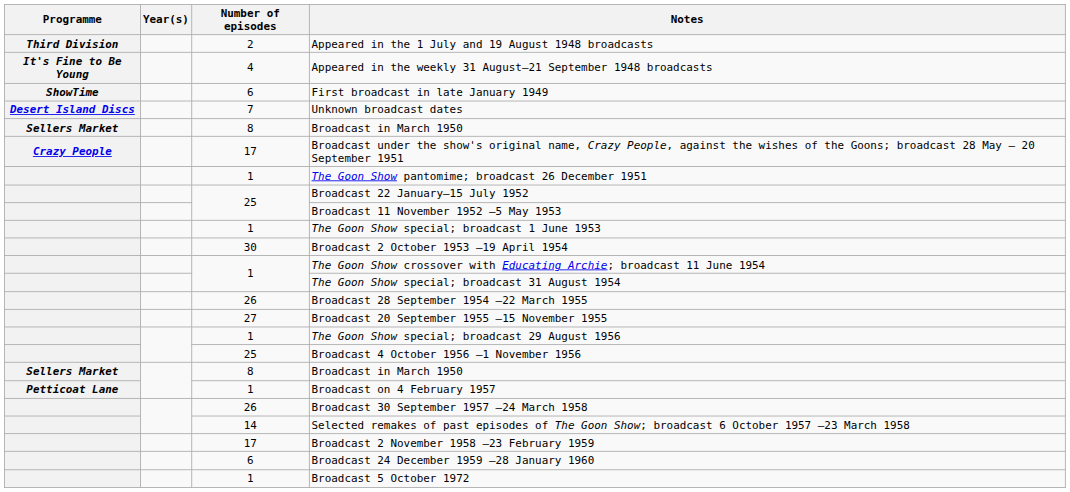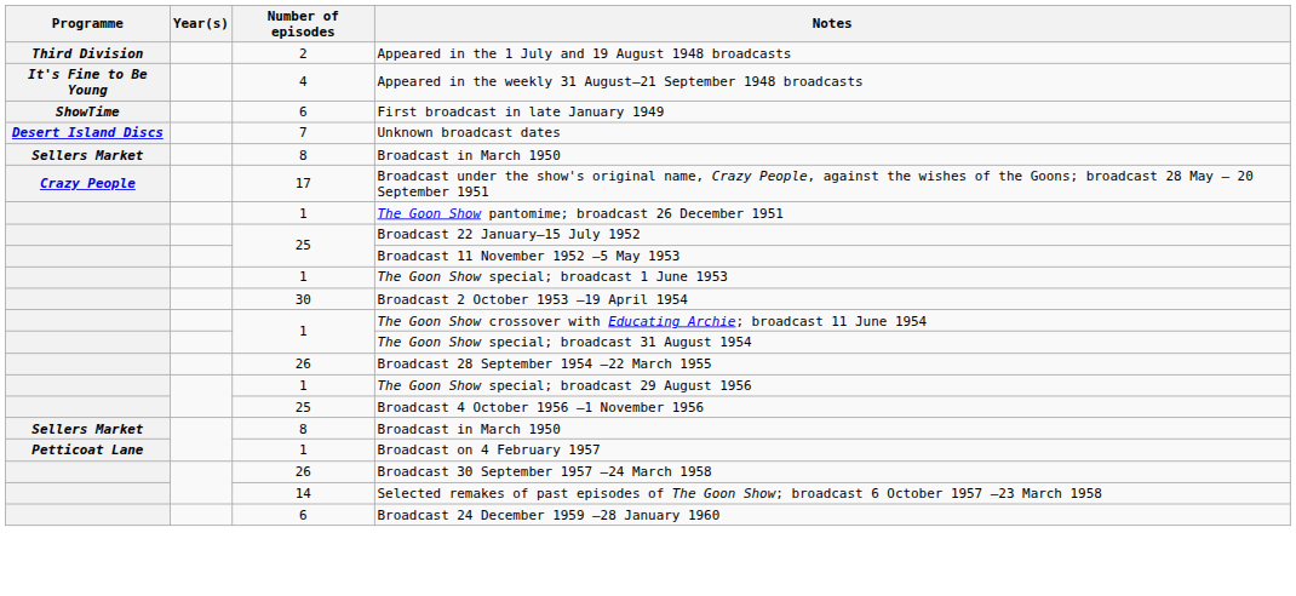 <table class="wikitable plainrowheaders sortable" style="margin-right: 0;">
 <tr>
 <th scope="col">Programme</th>
 <th scope="col">Year(s)</th>
 <th scope="col">Number of episodes</th>
 <th scope="col" class="unsortable">Notes</th>
 </tr>
 <tr>
 <th scope="row"><em>Third Division</em></th>
 <td></td>
 <td style="text-align: center;">2</td>
 <td>Appeared in the 1 July and 19 August 1948 broadcasts</td>
 </tr>
 <tr>
 <th scope="row"><em>It's Fine to Be Young</em></th>
 <td></td>
 <td style="text-align: center;">4</td>
 <td>Appeared in the weekly 31 August–21 September 1948 broadcasts</td>
 </tr>
 <tr>
 <th scope="row"><em>ShowTime</em></th>
 <td></td>
 <td style="text-align: center;">6</td>
 <td>First broadcast in late January 1949</td>
 </tr>
 <tr>
 <th scope="row"><em><a href='#'>Desert Island Discs</a></em></th>
 <td></td>
 <td style="text-align: center;">7</td>
 <td>Unknown broadcast dates</td>
 </tr>
 <tr>
 <th scope="row"><em>Sellers Market</em></th>
 <td></td>
 <td style="text-align: center;">8</td>
 <td>Broadcast in March 1950</td>
 </tr>
 <tr>
 <th scope="row"><em><a href='#'>Crazy People</a></em></th>
 <td></td>
 <td style="text-align: center;">17</td>
 <td>Broadcast under the show's original name, <em>Crazy People</em>, against the wishes of the Goons; broadcast 28 May – 20 September 1951</td>
 </tr>
 <tr>
 <th scope="row"></th>
 <td></td>
 <td style="text-align: center;">1</td>
 <td><em><a href='#'>The Goon Show</a></em> pantomime; broadcast 26 December 1951</td>
 </tr>
 <tr>
 <th scope="row"></th>
 <td></td>
 <td rowspan="2" style="text-align: center;">25</td>
 <td>Broadcast 22 January–15 July 1952</td>
 </tr>
 <tr>
 <th scope="row"></th>
 <td></td>
 <td>Broadcast 11 November 1952 –5 May 1953</td>
 </tr>
 <tr>
 <th scope="row"></th>
 <td></td>
 <td style="text-align: center;">1</td>
 <td><em>The Goon Show</em> special; broadcast 1 June 1953</td>
 </tr>
 <tr>
 <th scope="row"></th>
 <td></td>
 <td style="text-align: center;">30</td>
 <td>Broadcast 2 October 1953 –19 April 1954</td>
 </tr>
 <tr>
 <th scope="row"></th>
 <td></td>
 <td rowspan="2" style="text-align: center;">1</td>
 <td><em>The Goon Show</em> crossover with <em><a href='#'>Educating Archie</a></em>; broadcast 11 June 1954</td>
 </tr>
 <tr>
 <th scope="row"></th>
 <td></td>
 <td><em>The Goon Show</em> special; broadcast 31 August 1954</td>
 </tr>
 <tr>
 <th scope="row"></th>
 <td></td>
 <td style="text-align: center;">26</td>
 <td>Broadcast 28 September 1954 –22 March 1955</td>
 </tr>
 <tr>
 <th scope="row"></th>
-<td></td>
-<td style="text-align: center;">27</td>
-<td>Broadcast 20 September 1955 –15 November 1955</td>
-</tr>
-<tr>
-<th scope="row"></th>
 <td rowspan="2"></td>
 <td style="text-align: center;">1</td>
 <td><em>The Goon Show</em> special; broadcast 29 August 1956</td>
 </tr>
 <tr>
 <th scope="row"></th>
 <td style="text-align: center;">25</td>
 <td>Broadcast 4 October 1956 –1 November 1956</td>
 </tr>
 <tr>
 <th scope="row"><em>Sellers Market</em></th>
 <td rowspan="2"></td>
 <td style="text-align: center;">8</td>
 <td>Broadcast in March 1950</td>
 </tr>
 <tr>
 <th scope="row"><em>Petticoat Lane</em></th>
 <td style="text-align: center;">1</td>
 <td>Broadcast on 4 February 1957</td>
 </tr>
 <tr>
 <th scope="row"></th>
 <td rowspan="2"></td>
 <td style="text-align: center;">26</td>
 <td>Broadcast 30 September 1957 –24 March 1958</td>
 </tr>
 <tr>
 <th scope="row"></th>
 <td style="text-align: center;">14</td>
 <td>Selected remakes of past episodes of <em>The Goon Show</em>; broadcast 6 October 1957 –23 March 1958</td>
 </tr>
 <tr>
 <th scope="row"></th>
 <td></td>
-<td style="text-align: center;">17</td>
-<td>Broadcast 2 November 1958 –23 February 1959</td>
-</tr>
-<tr>
-<th scope="row"></th>
-<td></td>
 <td style="text-align: center;">6</td>
 <td>Broadcast 24 December 1959 –28 January 1960</td>
 </tr>
-<tr>
-<th scope="row"></th>
-<td></td>
-<td style="text-align: center;">1</td>
-<td>Broadcast 5 October 1972</td>
-</tr>
 </table>
